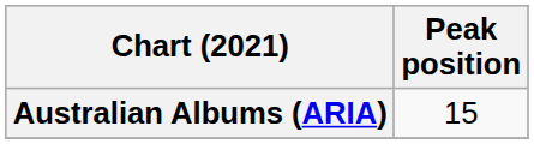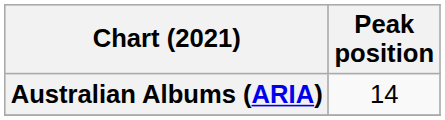 <table class="wikitable sortable plainrowheaders" style="text-align:center">
 <tr>
 <th scope="col">Chart (2021)</th>
 <th scope="col">Peak<br>position</th>
 </tr>
 <tr>
 <th scope="row">Australian Albums (<a href='#'>ARIA</a>)</th>
-<td>15</td>
+<td>14</td>
 </tr>
 <tr>
 </tr>
 <tr>
 </tr>
 <tr>
 </tr>
 <tr>
 </tr>
 <tr>
 </tr>
 <tr>
 </tr>
 <tr>
 </tr>
 <tr>
 </tr>
 <tr>
 </tr>
 <tr>
 </tr>
 </table>
